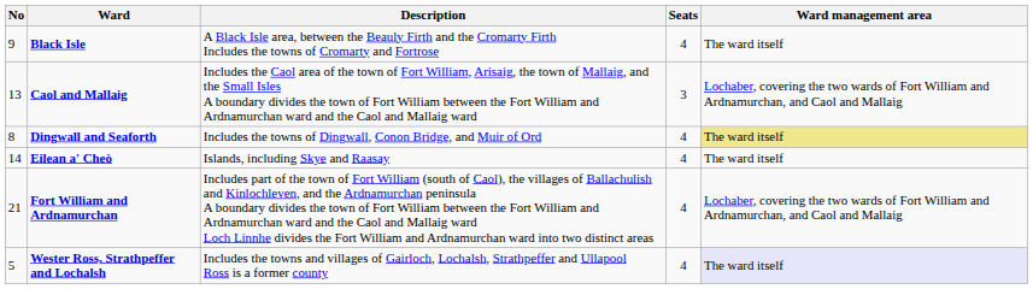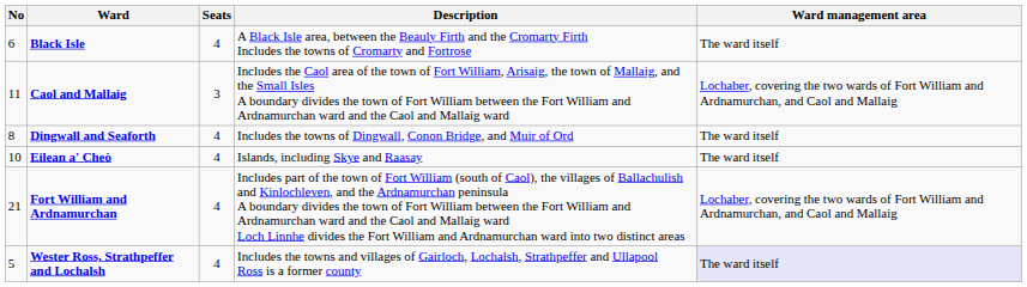 <table class="wikitable">
 <tr>
 <th>No</th>
 <th>Ward</th>
+<th>Seats</th>
 <th>Description</th>
-<th>Seats</th>
 <th>Ward management area</th>
 </tr>
 <tr>
-<td>9</td>
+<td>6</td>
 <td><strong><a href='#'>Black Isle</a></strong></td>
+<td align=center>4</td>
 <td>A <a href='#'>Black Isle</a> area, between the <a href='#'>Beauly Firth</a> and the <a href='#'>Cromarty Firth</a> <br> Includes the towns of <a href='#'>Cromarty</a> and <a href='#'>Fortrose</a></td>
-<td align=center>4</td>
 <td>The ward itself</td>
 </tr>
 <tr>
-<td>13</td>
+<td>11</td>
 <td><strong><a href='#'>Caol and Mallaig</a></strong></td>
+<td align=center>3</td>
 <td>Includes the <a href='#'>Caol</a> area of the town of <a href='#'>Fort William</a>, <a href='#'>Arisaig</a>, the town of <a href='#'>Mallaig</a>, and the <a href='#'>Small Isles</a> <br> A boundary divides the town of Fort William between the Fort William and Ardnamurchan ward and the Caol and Mallaig ward</td>
-<td align=center>3</td>
 <td><a href='#'>Lochaber</a>, covering the two wards of Fort William and Ardnamurchan, and Caol and Mallaig</td>
 </tr>
 <tr>
 <td>8</td>
 <td><strong><a href='#'>Dingwall and Seaforth</a></strong></td>
+<td align=center>4</td>
 <td>Includes the towns of <a href='#'>Dingwall</a>, <a href='#'>Conon Bridge</a>, and <a href='#'>Muir of Ord</a></td>
-<td align=center>4</td>
-<td style="background: khaki;">The ward itself</td>
+<td>The ward itself</td>
 </tr>
 <tr>
-<td>14</td>
+<td>10</td>
 <td><strong><a href='#'>Eilean a' Cheò</a></strong></td>
+<td align=center>4</td>
 <td>Islands, including <a href='#'>Skye</a> and <a href='#'>Raasay</a></td>
-<td align=center>4</td>
 <td>The ward itself</td>
 </tr>
 <tr>
 <td>21</td>
 <td><strong><a href='#'>Fort William and Ardnamurchan</a></strong></td>
+<td align=center>4</td>
 <td>Includes part of the town of <a href='#'>Fort William</a> (south of <a href='#'>Caol</a>), the villages of <a href='#'>Ballachulish</a> and <a href='#'>Kinlochleven</a>, and the <a href='#'>Ardnamurchan</a> peninsula <br> A boundary divides the town of Fort William between the Fort William and Ardnamurchan ward and the Caol and Mallaig ward <br> <a href='#'>Loch Linnhe</a> divides the Fort William and Ardnamurchan ward into two distinct areas</td>
-<td align=center>4</td>
 <td><a href='#'>Lochaber</a>, covering the two wards of Fort William and Ardnamurchan, and Caol and Mallaig</td>
 </tr>
 <tr>
 <td>5</td>
 <td><strong><a href='#'>Wester Ross, Strathpeffer and Lochalsh</a></strong></td>
+<td align=center>4</td>
 <td>Includes the towns and villages of <a href='#'>Gairloch</a>, <a href='#'>Lochalsh</a>, <a href='#'>Strathpeffer</a> and <a href='#'>Ullapool</a> <br> <a href='#'>Ross</a> is a former <a href='#'>county</a></td>
-<td align=center>4</td>
 <td style="background: lavender;">The ward itself</td>
 </tr>
 </table>
